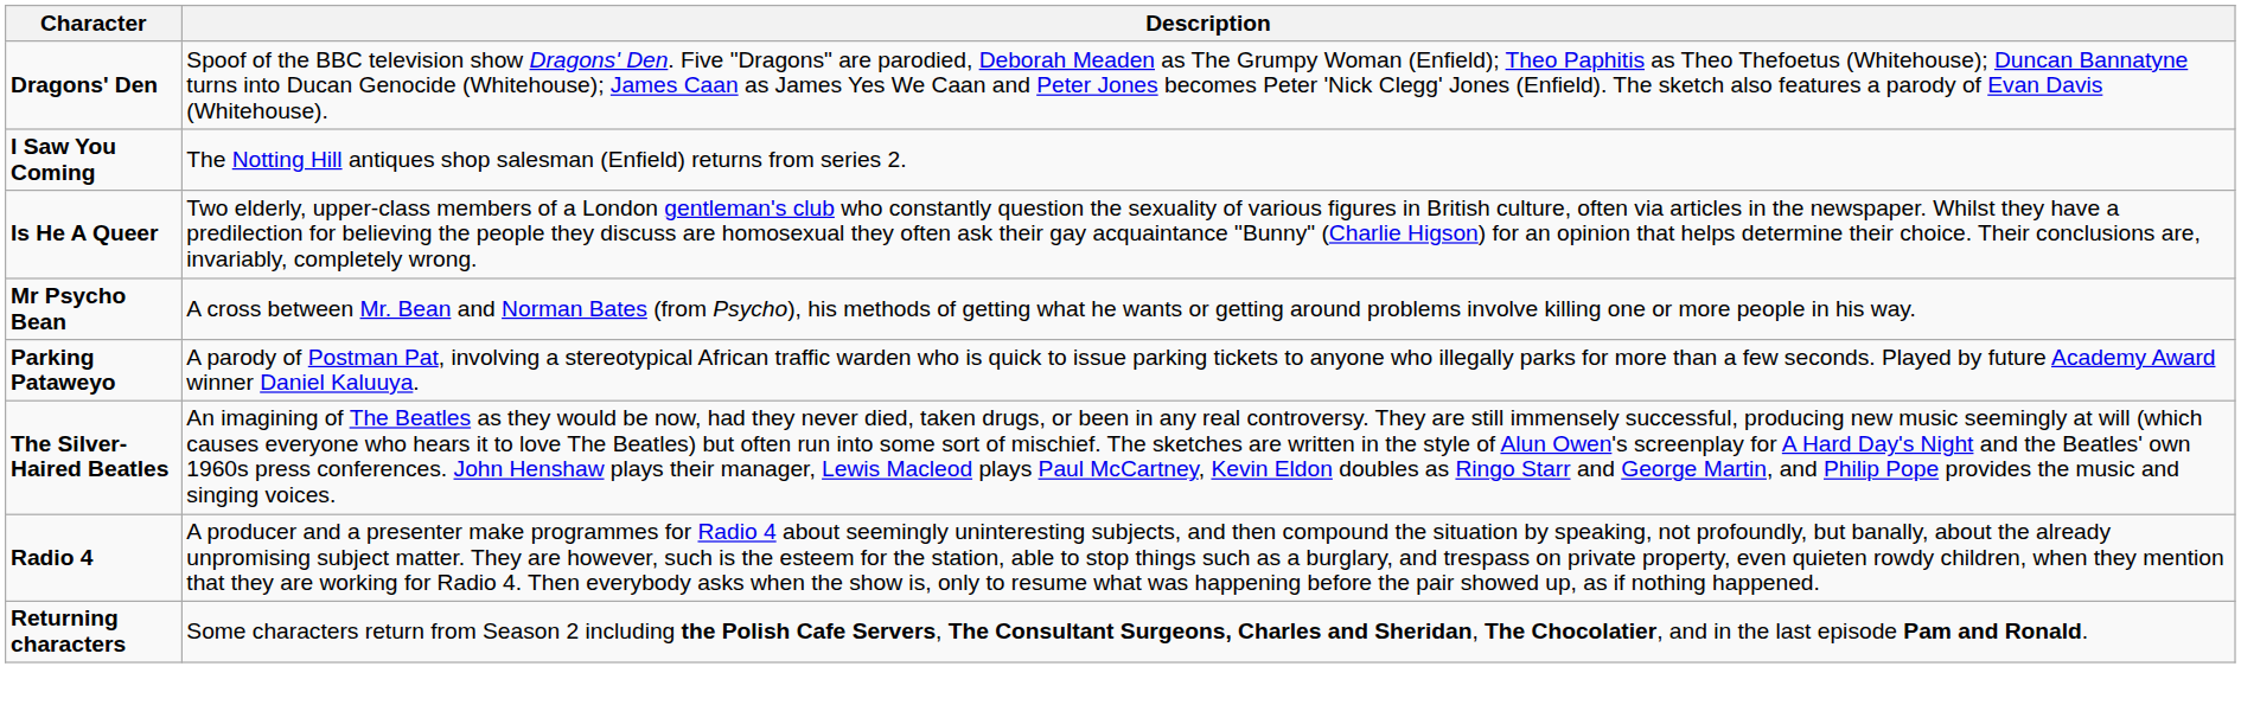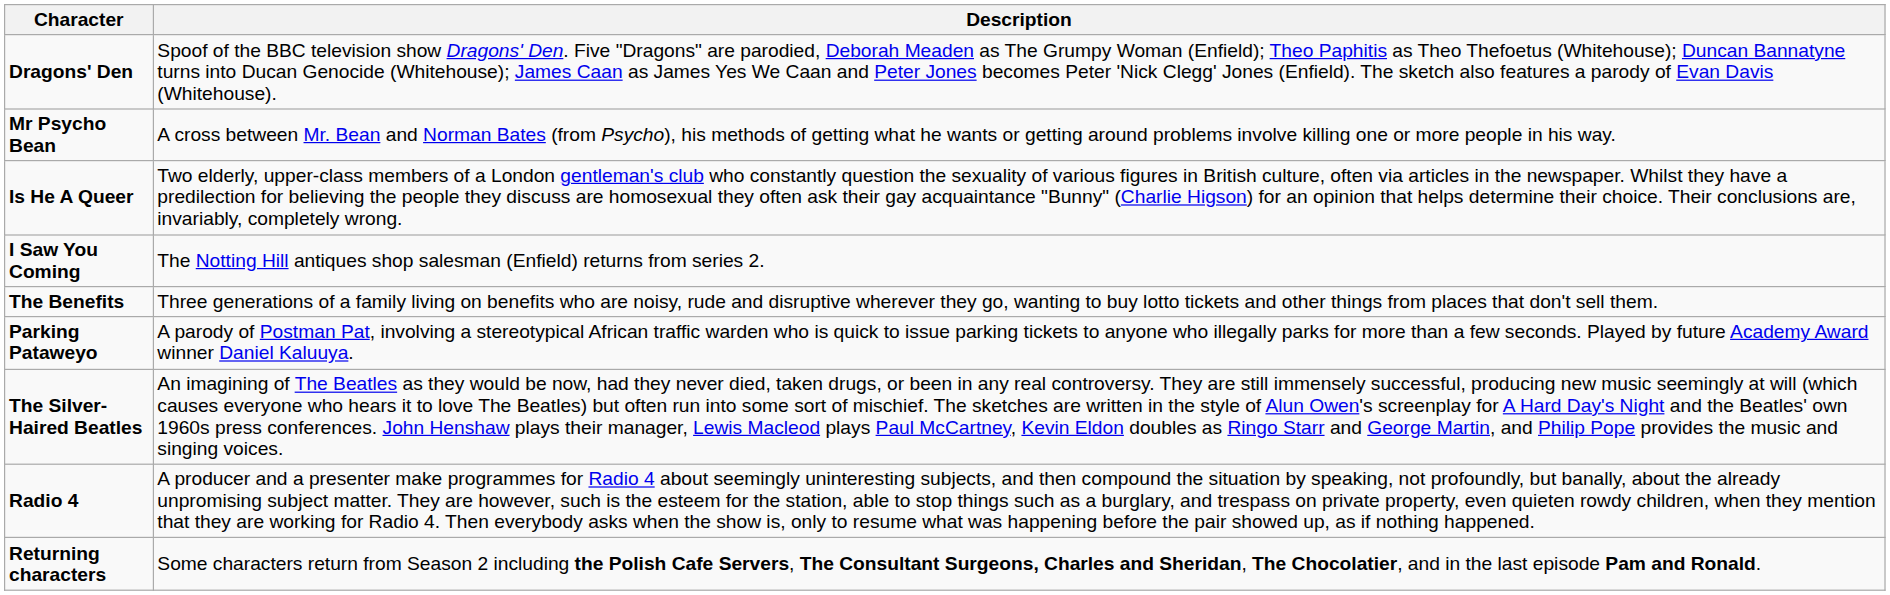 <table class="wikitable">
 <tr>
 <th>Character</th>
 <th>Description</th>
 </tr>
 <tr>
 <td><strong>Dragons' Den</strong></td>
 <td>Spoof of the BBC television show <em><a href='#'>Dragons' Den</a></em>. Five "Dragons" are parodied, <a href='#'>Deborah Meaden</a> as The Grumpy Woman (Enfield); <a href='#'>Theo Paphitis</a> as Theo Thefoetus (Whitehouse); <a href='#'>Duncan Bannatyne</a> turns into Ducan Genocide (Whitehouse); <a href='#'>James Caan</a> as James Yes We Caan and <a href='#'>Peter Jones</a> becomes Peter 'Nick Clegg' Jones (Enfield). The sketch also features a parody of <a href='#'>Evan Davis</a> (Whitehouse).</td>
 </tr>
 <tr>
-<td><strong>I Saw You Coming</strong></td>
-<td>The <a href='#'>Notting Hill</a> antiques shop salesman (Enfield) returns from series 2.</td>
+<td><strong>Mr Psycho Bean</strong></td>
+<td>A cross between <a href='#'>Mr. Bean</a> and <a href='#'>Norman Bates</a> (from <em>Psycho</em>), his methods of getting what he wants or getting around problems involve killing one or more people in his way.</td>
 </tr>
 <tr>
 <td><strong>Is He A Queer</strong></td>
 <td>Two elderly, upper-class members of a London <a href='#'>gentleman's club</a> who constantly question the sexuality of various figures in British culture, often via articles in the newspaper. Whilst they have a predilection for believing the people they discuss are homosexual they often ask their gay acquaintance "Bunny" (<a href='#'>Charlie Higson</a>) for an opinion that helps determine their choice. Their conclusions are, invariably, completely wrong.</td>
 </tr>
 <tr>
-<td><strong>Mr Psycho Bean</strong></td>
-<td>A cross between <a href='#'>Mr. Bean</a> and <a href='#'>Norman Bates</a> (from <em>Psycho</em>), his methods of getting what he wants or getting around problems involve killing one or more people in his way.</td>
+<td><strong>I Saw You Coming</strong></td>
+<td>The <a href='#'>Notting Hill</a> antiques shop salesman (Enfield) returns from series 2.</td>
+</tr>
+<tr>
+<td><strong>The Benefits</strong></td>
+<td>Three generations of a family living on benefits who are noisy, rude and disruptive wherever they go, wanting to buy lotto tickets and other things from places that don't sell them.</td>
 </tr>
 <tr>
 <td><strong>Parking Pataweyo</strong></td>
 <td>A parody of <a href='#'>Postman Pat</a>, involving a stereotypical African traffic warden who is quick to issue parking tickets to anyone who illegally parks for more than a few seconds. Played by future <a href='#'>Academy Award</a> winner <a href='#'>Daniel Kaluuya</a>.</td>
 </tr>
 <tr>
 <td><strong>The Silver-Haired Beatles</strong></td>
 <td>An imagining of <a href='#'>The Beatles</a> as they would be now, had they never died, taken drugs, or been in any real controversy. They are still immensely successful, producing new music seemingly at will (which causes everyone who hears it to love The Beatles) but often run into some sort of mischief. The sketches are written in the style of <a href='#'>Alun Owen</a>'s screenplay for <a href='#'>A Hard Day's Night</a> and the Beatles' own 1960s press conferences. <a href='#'>John Henshaw</a> plays their manager, <a href='#'>Lewis Macleod</a> plays <a href='#'>Paul McCartney</a>, <a href='#'>Kevin Eldon</a> doubles as <a href='#'>Ringo Starr</a> and <a href='#'>George Martin</a>, and <a href='#'>Philip Pope</a> provides the music and singing voices.</td>
 </tr>
 <tr>
 <td><strong>Radio 4</strong></td>
 <td>A producer and a presenter make programmes for <a href='#'>Radio 4</a> about seemingly uninteresting subjects, and then compound the situation by speaking, not profoundly, but banally, about the already unpromising subject matter. They are however, such is the esteem for the station, able to stop things such as a burglary, and trespass on private property, even quieten rowdy children, when they mention that they are working for Radio 4. Then everybody asks when the show is, only to resume what was happening before the pair showed up, as if nothing happened.</td>
 </tr>
 <tr>
 <td><strong>Returning characters</strong></td>
 <td>Some characters return from Season 2 including <strong>the Polish Cafe Servers</strong>, <strong>The Consultant Surgeons, Charles and Sheridan</strong>, <strong>The Chocolatier</strong>, and in the last episode <strong>Pam and Ronald</strong>.</td>
 </tr>
 </table>
